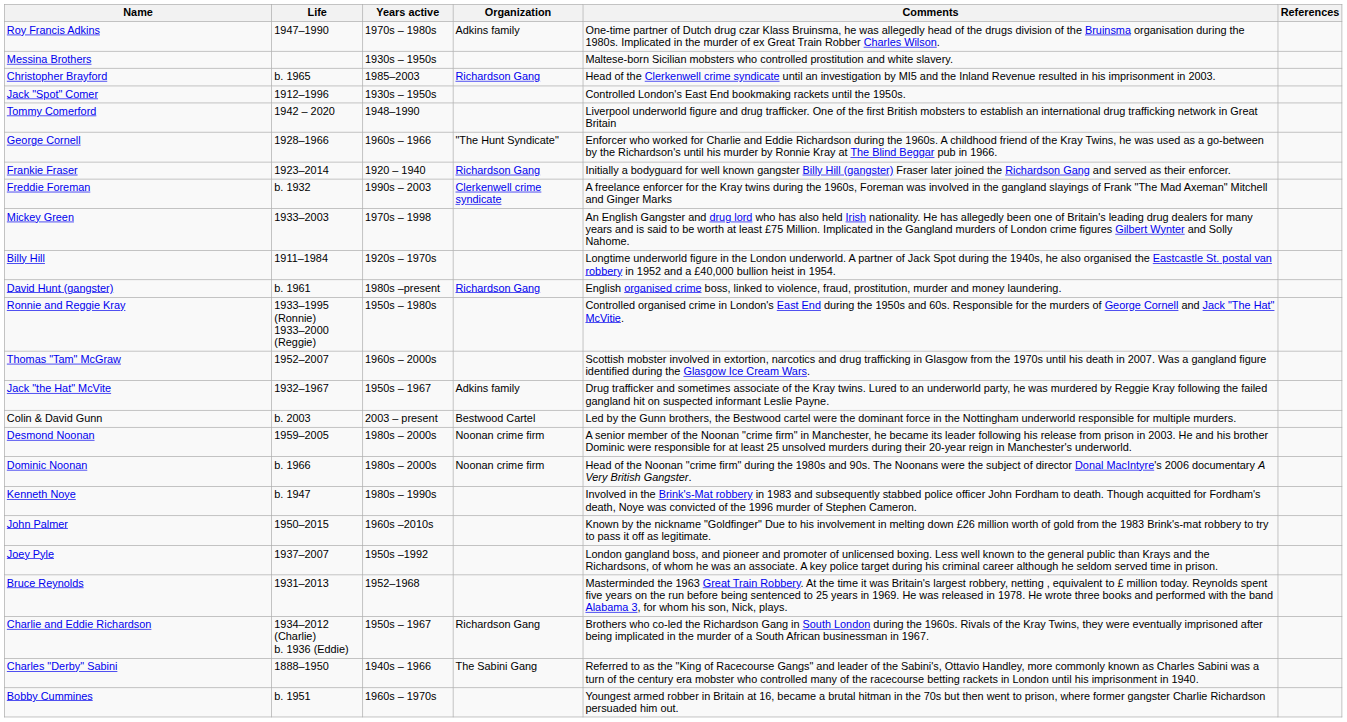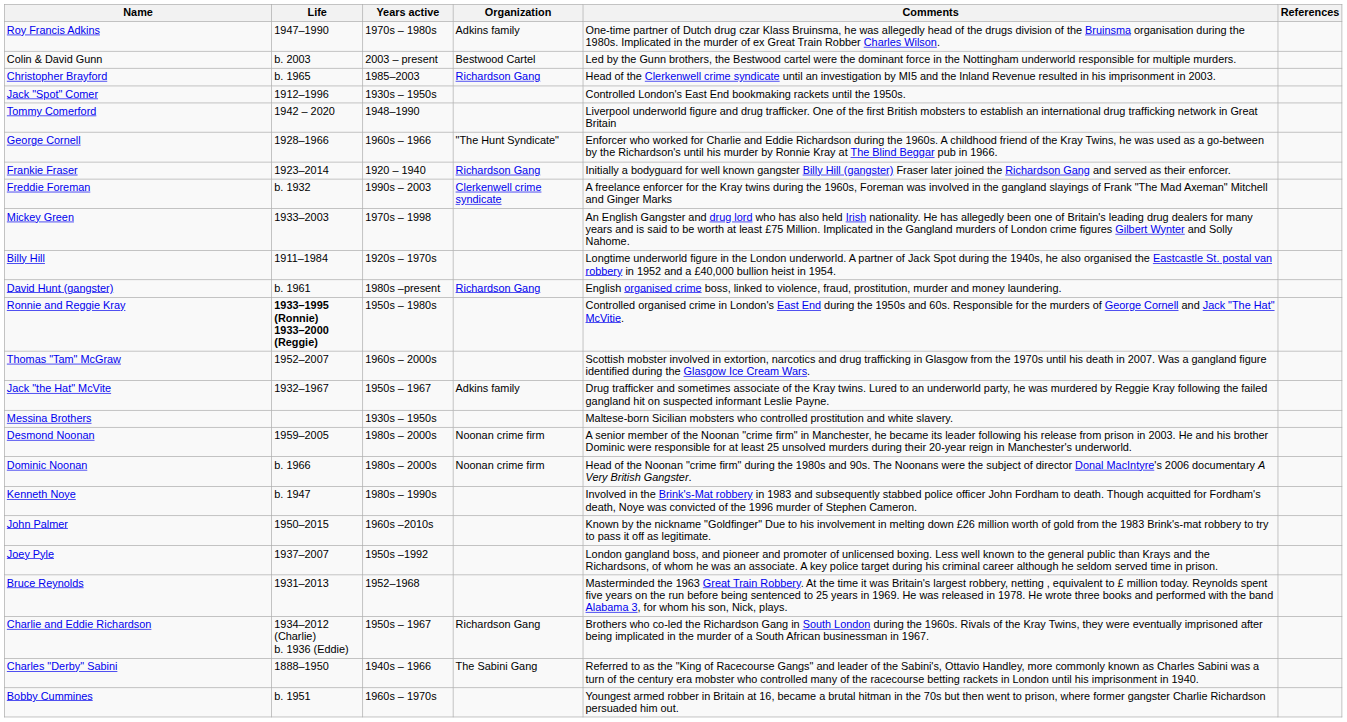 <table class=wikitable>
 <tr>
 <th width="21%">Name</th>
 <th width="7%">Life</th>
 <th width="7%">Years active</th>
 <th width="10%">Organization</th>
 <th width="55%">Comments</th>
 <th style="width:2%;">References</th>
 </tr>
 <tr valign="top">
 <td><a href='#'>Roy Francis Adkins</a></td>
 <td>1947–1990</td>
 <td>1970s – 1980s</td>
 <td>Adkins family</td>
 <td>One-time partner of Dutch drug czar Klass Bruinsma, he was allegedly head of the drugs division of the <a href='#'>Bruinsma</a> organisation during the 1980s. Implicated in the murder of ex Great Train Robber <a href='#'>Charles Wilson</a>.</td>
 <td style="text-align:center;"></td>
 </tr>
-<tr valign="top">
-<td><a href='#'>Messina Brothers</a></td>
+<tr dfdfd>
+<td>Colin & David Gunn</td>
+<td>b. 2003</td>
+<td>2003 – present</td>
+<td>Bestwood Cartel</td>
+<td>Led by the Gunn brothers, the Bestwood cartel were the dominant force in the Nottingham underworld responsible for multiple murders.</td>
 <td></td>
-<td>1930s – 1950s</td>
-<td></td>
-<td>Maltese-born Sicilian mobsters who controlled prostitution and white slavery.</td>
-<td style="text-align:center;"></td>
 </tr>
 <tr valign="top">
 <td><a href='#'>Christopher Brayford</a></td>
 <td>b. 1965</td>
 <td>1985–2003</td>
 <td><a href='#'>Richardson Gang</a></td>
 <td>Head of the <a href='#'>Clerkenwell crime syndicate</a> until an investigation by MI5 and the Inland Revenue resulted in his imprisonment in 2003.</td>
 <td style="text-align:center;"></td>
 </tr>
 <tr valign="top">
 <td><a href='#'>Jack "Spot" Comer</a></td>
 <td>1912–1996</td>
 <td>1930s – 1950s</td>
 <td></td>
 <td>Controlled London's East End bookmaking rackets until the 1950s.</td>
 <td style="text-align:center;"></td>
 </tr>
 <tr valign="top">
 <td><a href='#'>Tommy Comerford</a></td>
 <td>1942 – 2020</td>
 <td>1948–1990</td>
 <td></td>
 <td>Liverpool underworld figure and drug trafficker. One of the first British mobsters to establish an international drug trafficking network in Great Britain</td>
 <td style="text-align:center;"></td>
 </tr>
 <tr valign="top">
 <td><a href='#'>George Cornell</a></td>
 <td>1928–1966</td>
 <td>1960s – 1966</td>
 <td>"The Hunt Syndicate"</td>
 <td>Enforcer who worked for Charlie and Eddie Richardson during the 1960s. A childhood friend of the Kray Twins, he was used as a go-between by the Richardson's until his murder by Ronnie Kray at <a href='#'>The Blind Beggar</a> pub in 1966.</td>
 <td style="text-align:center;"></td>
 </tr>
 <tr valign="top">
 <td><a href='#'>Frankie Fraser</a></td>
 <td>1923–2014</td>
 <td>1920 – 1940</td>
 <td><a href='#'>Richardson Gang</a></td>
 <td>Initially a bodyguard for well known gangster <a href='#'>Billy Hill (gangster)</a> Fraser later joined the <a href='#'>Richardson Gang</a> and served as their enforcer.</td>
 <td style="text-align:center;"></td>
 </tr>
 <tr valign="top">
 <td><a href='#'>Freddie Foreman</a></td>
 <td>b. 1932</td>
 <td>1990s – 2003</td>
 <td><a href='#'>Clerkenwell crime syndicate</a></td>
 <td>A freelance enforcer for the Kray twins during the 1960s, Foreman was involved in the gangland slayings of Frank "The Mad Axeman" Mitchell and Ginger Marks</td>
 <td></td>
 </tr>
 <tr valign="top">
 <td><a href='#'>Mickey Green</a></td>
 <td>1933–2003</td>
 <td>1970s – 1998</td>
 <td></td>
 <td>An English Gangster and <a href='#'>drug lord</a> who has also held <a href='#'>Irish</a> nationality. He has allegedly been one of Britain's leading drug dealers for many years and is said to be worth at least £75 Million. Implicated in the Gangland murders of London crime figures <a href='#'>Gilbert Wynter</a> and Solly Nahome.</td>
 <td style="text-align:center;"></td>
 </tr>
 <tr valign="top">
 <td><a href='#'>Billy Hill</a></td>
 <td>1911–1984</td>
 <td>1920s – 1970s</td>
 <td></td>
 <td>Longtime underworld figure in the London underworld. A partner of Jack Spot during the 1940s, he also organised the <a href='#'>Eastcastle St. postal van robbery</a> in 1952 and a £40,000 bullion heist in 1954.</td>
 <td style="text-align:center;"></td>
 </tr>
 <tr valign="top">
 <td><a href='#'>David Hunt (gangster)</a></td>
 <td>b. 1961</td>
 <td>1980s –present</td>
 <td><a href='#'>Richardson Gang</a></td>
 <td>English <a href='#'>organised crime</a> boss, linked to violence, fraud, prostitution, murder and money laundering.</td>
 <td style="text-align:center;"></td>
 </tr>
 <tr valign="top">
 <td><a href='#'>Ronnie and Reggie Kray</a></td>
-<td>1933–1995 (Ronnie)<br>1933–2000 (Reggie)</td>
+<td><strong>1933–1995 (Ronnie)<br>1933–2000 (Reggie)</strong></td>
 <td>1950s – 1980s</td>
 <td></td>
 <td>Controlled organised crime in London's <a href='#'>East End</a> during the 1950s and 60s. Responsible for the murders of <a href='#'>George Cornell</a> and <a href='#'>Jack "The Hat" McVitie</a>.</td>
 <td style="text-align:center;"></td>
 </tr>
 <tr valign="top">
 <td><a href='#'>Thomas "Tam" McGraw</a></td>
 <td>1952–2007</td>
 <td>1960s – 2000s</td>
 <td></td>
 <td>Scottish mobster involved in extortion, narcotics and drug trafficking in Glasgow from the 1970s until his death in 2007. Was a gangland figure identified during the <a href='#'>Glasgow Ice Cream Wars</a>.</td>
 <td style="text-align:center;"></td>
 </tr>
 <tr valign="top">
 <td><a href='#'>Jack "the Hat" McVite</a></td>
 <td>1932–1967</td>
 <td>1950s – 1967</td>
 <td>Adkins family</td>
 <td>Drug trafficker and sometimes associate of the Kray twins. Lured to an underworld party, he was murdered by Reggie Kray following the failed gangland hit on suspected informant Leslie Payne.</td>
 <td style="text-align:center;"></td>
 </tr>
-<tr dfdfd>
-<td>Colin & David Gunn</td>
-<td>b. 2003</td>
-<td>2003 – present</td>
-<td>Bestwood Cartel</td>
-<td>Led by the Gunn brothers, the Bestwood cartel were the dominant force in the Nottingham underworld responsible for multiple murders.</td>
+<tr valign="top">
+<td><a href='#'>Messina Brothers</a></td>
 <td></td>
+<td>1930s – 1950s</td>
+<td></td>
+<td>Maltese-born Sicilian mobsters who controlled prostitution and white slavery.</td>
+<td style="text-align:center;"></td>
 </tr>
 <tr valign="top">
 <td><a href='#'>Desmond Noonan</a></td>
 <td>1959–2005</td>
 <td>1980s – 2000s</td>
 <td>Noonan crime firm</td>
 <td>A senior member of the Noonan "crime firm" in Manchester, he became its leader following his release from prison in 2003. He and his brother Dominic were responsible for at least 25 unsolved murders during their 20-year reign in Manchester's underworld.</td>
 <td style="text-align:center;"></td>
 </tr>
 <tr valign="top">
 <td><a href='#'>Dominic Noonan</a></td>
 <td>b. 1966</td>
 <td>1980s – 2000s</td>
 <td>Noonan crime firm</td>
 <td>Head of the Noonan "crime firm" during the 1980s and 90s. The Noonans were the subject of director <a href='#'>Donal MacIntyre</a>'s 2006 documentary <em>A Very British Gangster</em>.</td>
 <td style="text-align:center;"></td>
 </tr>
 <tr valign="top">
 <td><a href='#'>Kenneth Noye</a></td>
 <td>b. 1947</td>
 <td>1980s – 1990s</td>
 <td></td>
 <td>Involved in the <a href='#'>Brink's-Mat robbery</a> in 1983 and subsequently stabbed police officer John Fordham to death. Though acquitted for Fordham's death, Noye was convicted of the 1996 murder of Stephen Cameron.</td>
 <td style="text-align:center;"></td>
 </tr>
 <tr valign="top">
 <td><a href='#'>John Palmer</a></td>
 <td>1950–2015</td>
 <td>1960s –2010s</td>
 <td></td>
 <td>Known by the nickname "Goldfinger" Due to his involvement in melting down £26 million worth of gold from the 1983 Brink's-mat robbery to try to pass it off as legitimate.</td>
 <td style="text-align:center;"></td>
 </tr>
 <tr valign="top">
 <td><a href='#'>Joey Pyle</a></td>
 <td>1937–2007</td>
 <td>1950s –1992</td>
 <td></td>
 <td>London gangland boss, and pioneer and promoter of unlicensed boxing. Less well known to the general public than Krays and the Richardsons, of whom he was an associate. A key police target during his criminal career although he seldom served time in prison.</td>
 <td style="text-align:center;"></td>
 </tr>
 <tr valign="top">
 <td><a href='#'>Bruce Reynolds</a></td>
 <td>1931–2013</td>
 <td>1952–1968</td>
 <td></td>
 <td>Masterminded the 1963 <a href='#'>Great Train Robbery</a>. At the time it was Britain's largest robbery, netting , equivalent to £ million today. Reynolds spent five years on the run before being sentenced to 25 years in 1969. He was released in 1978. He wrote three books and performed with the band <a href='#'>Alabama 3</a>, for whom his son, Nick, plays.</td>
 </tr>
 <tr valign="top">
 <td><a href='#'>Charlie and Eddie Richardson</a></td>
 <td>1934–2012 (Charlie)<br>b. 1936 (Eddie)</td>
 <td>1950s – 1967</td>
 <td>Richardson Gang</td>
 <td>Brothers who co-led the Richardson Gang in <a href='#'>South London</a> during the 1960s. Rivals of the Kray Twins, they were eventually imprisoned after being implicated in the murder of a South African businessman in 1967.</td>
 <td style="text-align:center;"></td>
 </tr>
 <tr valign="top">
 <td><a href='#'>Charles "Derby" Sabini</a></td>
 <td>1888–1950</td>
 <td>1940s – 1966</td>
 <td>The Sabini Gang</td>
 <td>Referred to as the "King of Racecourse Gangs" and leader of the Sabini's, Ottavio Handley, more commonly known as Charles Sabini was a turn of the century era mobster who controlled many of the racecourse betting rackets in London until his imprisonment in 1940.</td>
 <td></td>
 </tr>
 <tr valign="top">
 <td><a href='#'>Bobby Cummines</a></td>
 <td>b. 1951</td>
 <td>1960s – 1970s</td>
 <td></td>
 <td>Youngest armed robber in Britain at 16, became a brutal hitman in the 70s but then went to prison, where former gangster Charlie Richardson persuaded him out.</td>
 <td></td>
 </tr>
 </table>
